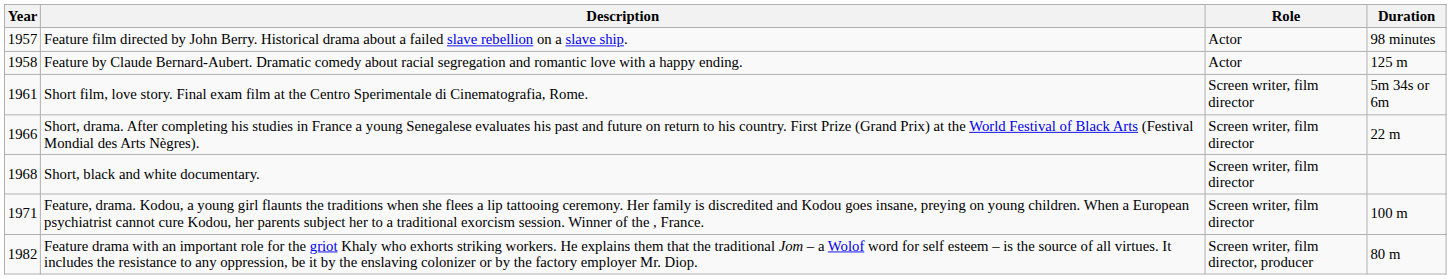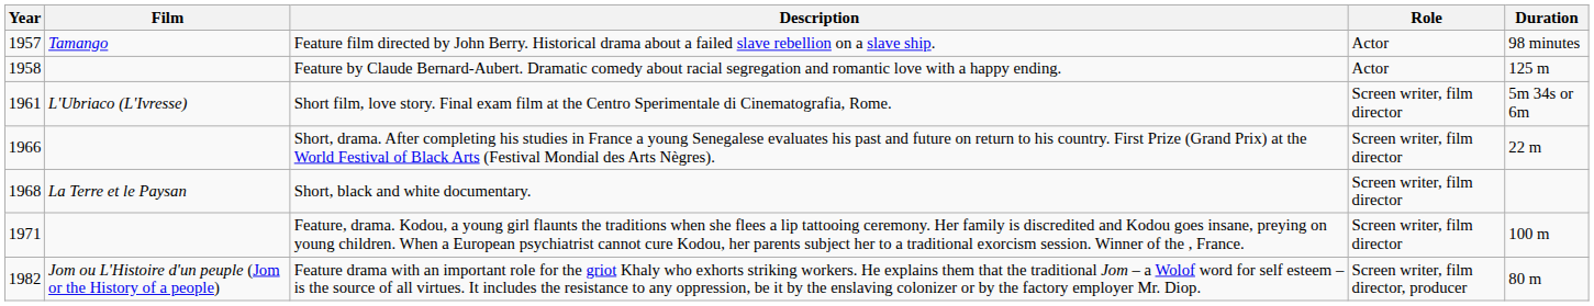 <table class="wikitable" border="1">
 <tr>
 <th>Year</th>
+<th>Film</th>
 <th>Description</th>
 <th>Role</th>
 <th>Duration</th>
 </tr>
 <tr>
 <td>1957</td>
+<td><em><a href='#'>Tamango</a></em></td>
 <td>Feature film directed by John Berry. Historical drama about a failed <a href='#'>slave rebellion</a> on a <a href='#'>slave ship</a>.</td>
 <td>Actor</td>
 <td>98 minutes</td>
 </tr>
 <tr>
 <td>1958</td>
+<td><em></em></td>
 <td>Feature by Claude Bernard-Aubert. Dramatic comedy about racial segregation and romantic love with a happy ending.</td>
 <td>Actor</td>
 <td>125 m</td>
 </tr>
 <tr>
 <td>1961</td>
+<td><em>L'Ubriaco</em> <em>(L'Ivresse)</em></td>
 <td>Short film, love story. Final exam film at the Centro Sperimentale di Cinematografia, Rome.</td>
 <td>Screen writer, film director</td>
 <td>5m 34s or 6m</td>
 </tr>
 <tr>
 <td>1966</td>
+<td><em></em></td>
 <td>Short, drama. After completing his studies in France a young Senegalese evaluates his past and future on return to his country. First Prize (Grand Prix) at the <a href='#'>World Festival of Black Arts</a>  (Festival Mondial des Arts Nègres).</td>
 <td>Screen writer, film director</td>
 <td>22 m</td>
 </tr>
 <tr>
 <td>1968</td>
+<td><em>La Terre et le Paysan</em></td>
 <td>Short, black and white documentary.</td>
 <td>Screen writer, film director</td>
 <td></td>
 </tr>
 <tr>
 <td>1971</td>
+<td><em></em></td>
 <td>Feature, drama. Kodou, a young girl flaunts the traditions when she flees a lip tattooing ceremony. Her family is discredited and Kodou goes insane, preying on young children. When a European psychiatrist cannot cure Kodou, her parents subject her to a traditional exorcism session. Winner of the , France.</td>
 <td>Screen writer, film director</td>
 <td>100 m</td>
 </tr>
 <tr>
 <td>1982</td>
+<td><em>Jom ou L'Histoire d'un peuple</em> (<a href='#'>Jom or the History of a people</a>)</td>
 <td>Feature drama with an important role for the <a href='#'>griot</a> Khaly who exhorts striking workers. He explains them that the traditional <em>Jom</em> – a <a href='#'>Wolof</a> word for self esteem – is the source of all virtues. It includes the resistance to any oppression, be it by the enslaving colonizer or by the factory employer Mr. Diop.</td>
 <td>Screen writer, film director, producer</td>
 <td>80 m</td>
 </tr>
 </table>
